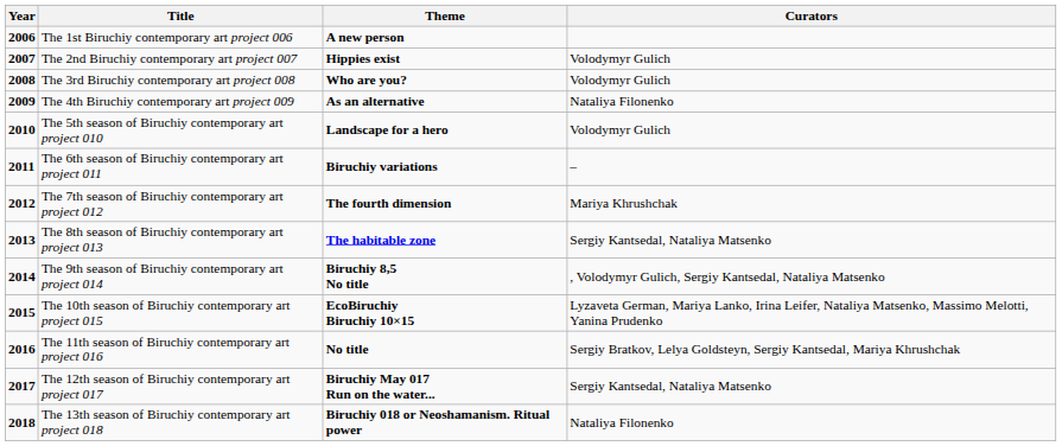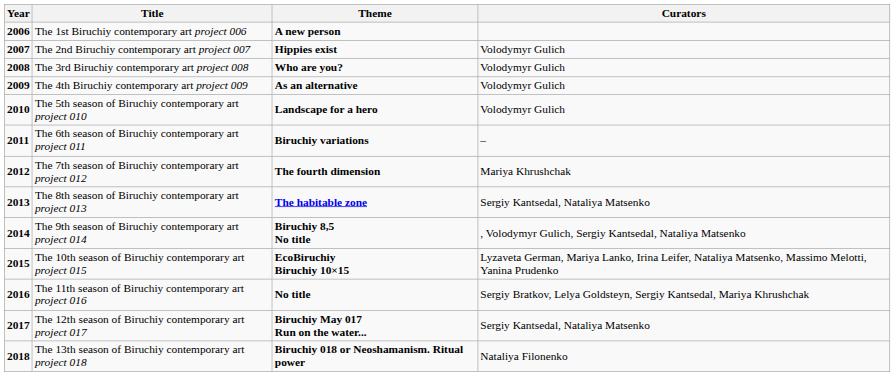 <table class=wikitable>
 <tr>
 <th>Year</th>
 <th>Title</th>
 <th>Theme</th>
 <th>Curators</th>
 </tr>
 <tr>
 <td><strong>2006</strong></td>
 <td>The 1st Biruchiy contemporary art <em>project 006</em></td>
 <td><strong>A new person</strong></td>
 <td><em></em></td>
 </tr>
 <tr>
 <td><strong>2007</strong></td>
 <td>The 2nd Biruchiy contemporary art <em>project 007</em></td>
 <td><strong>Hippies exist</strong></td>
 <td>Volodymyr Gulich</td>
 </tr>
 <tr>
 <td><strong>2008</strong></td>
 <td>The 3rd Biruchiy contemporary art <em>project 008</em></td>
 <td><strong>Who are you?</strong></td>
 <td>Volodymyr Gulich</td>
 </tr>
 <tr>
 <td><strong>2009</strong></td>
 <td>The 4th Biruchiy contemporary art <em>project 009</em></td>
 <td><strong>As an alternative</strong></td>
-<td>Nataliya Filonenko</td>
+<td>Volodymyr Gulich</td>
 </tr>
 <tr>
 <td><strong>2010</strong></td>
 <td>The 5th season of Biruchiy contemporary art <em>project 010</em></td>
 <td><strong>Landscape for a hero</strong></td>
 <td>Volodymyr Gulich</td>
 </tr>
 <tr>
 <td><strong>2011</strong></td>
 <td>The 6th season of Biruchiy contemporary art <em>project 011</em></td>
 <td><strong>Biruchiy variations</strong></td>
 <td>–</td>
 </tr>
 <tr>
 <td><strong>2012</strong></td>
 <td>The 7th season of Biruchiy contemporary art <em>project 012</em></td>
 <td><strong>The fourth dimension</strong></td>
 <td>Mariya Khrushchak</td>
 </tr>
 <tr>
 <td><strong>2013</strong></td>
 <td>The 8th season of Biruchiy contemporary art <em>project 013</em></td>
 <td><strong><a href='#'>The habitable zone</a></strong></td>
 <td>Sergiy Kantsedal, Nataliya Matsenko</td>
 </tr>
 <tr>
 <td><strong>2014</strong></td>
 <td>The 9th season of Biruchiy contemporary art <em>project 014</em></td>
 <td><strong>Biruchiy 8,5<br>No title</strong></td>
 <td><em></em>, Volodymyr Gulich, Sergiy Kantsedal, Nataliya Matsenko</td>
 </tr>
 <tr>
 <td><strong>2015</strong></td>
 <td>The 10th season of Biruchiy contemporary art <em>project 015</em></td>
 <td><strong>EcoBiruchiy<br>Biruchiy 10×15</strong></td>
 <td>Lyzaveta German, Mariya Lanko, Irina Leifer, Nataliya Matsenko, Massimo Melotti, Yanina Prudenko</td>
 </tr>
 <tr>
 <td><strong>2016</strong></td>
 <td>The 11th season of Biruchiy contemporary art <em>project 016</em></td>
 <td><strong>No title</strong></td>
 <td>Sergiy Bratkov, Lelya Goldsteyn, Sergiy Kantsedal, Mariya Khrushchak</td>
 </tr>
 <tr>
 <td><strong>2017</strong></td>
 <td>The 12th season of Biruchiy contemporary art <em>project 017</em></td>
 <td><strong>Biruchiy May 017<br>Run on the water...</strong></td>
 <td>Sergiy Kantsedal, Nataliya Matsenko</td>
 </tr>
 <tr>
 <td><strong>2018</strong></td>
 <td>The 13th season of Biruchiy contemporary art <em>project 018</em></td>
 <td><strong>Biruchiy 018 or Neoshamanism. Ritual power</strong></td>
 <td>Nataliya Filonenko</td>
 </tr>
 </table>
